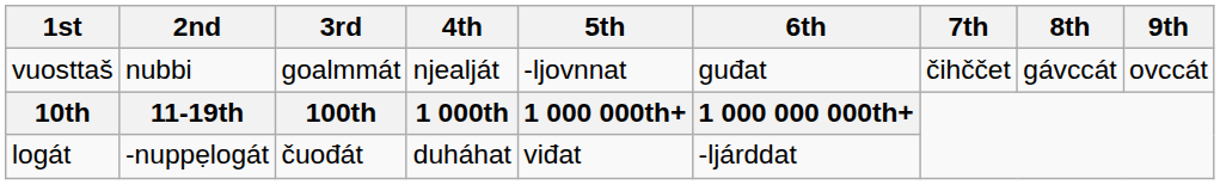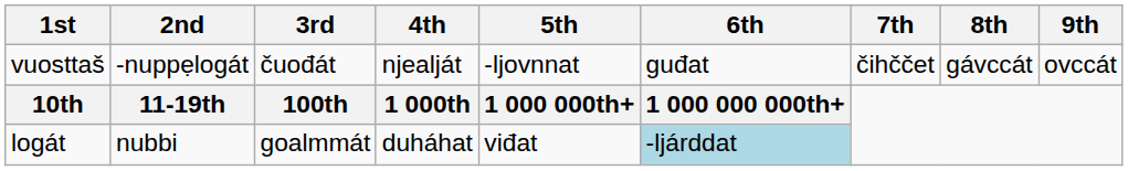 <table class="wikitable">
 <tr>
 <th>1st</th>
 <th>2nd</th>
 <th>3rd</th>
 <th>4th</th>
 <th>5th</th>
 <th>6th</th>
 <th>7th</th>
 <th>8th</th>
 <th>9th</th>
 </tr>
 <tr>
 <td>vuosttaš</td>
-<td>nubbi</td>
-<td>goalmmát</td>
+<td>-nuppẹlogát</td>
+<td>čuođát</td>
 <td>njealját</td>
 <td>-ljovnnat</td>
 <td>guđat</td>
 <td>čihččet</td>
 <td>gávccát</td>
 <td>ovccát</td>
 </tr>
 <tr>
 <th>10th</th>
 <th>11-19th</th>
 <th>100th</th>
 <th>1 000th</th>
 <th>1 000 000th+</th>
 <th>1 000 000 000th+</th>
 </tr>
 <tr>
 <td>logát</td>
-<td>-nuppẹlogát</td>
-<td>čuođát</td>
+<td>nubbi</td>
+<td>goalmmát</td>
 <td>duháhat</td>
 <td>viđat</td>
-<td>-ljárddat</td>
+<td style="background: lightblue;">-ljárddat</td>
 </tr>
 </table>
